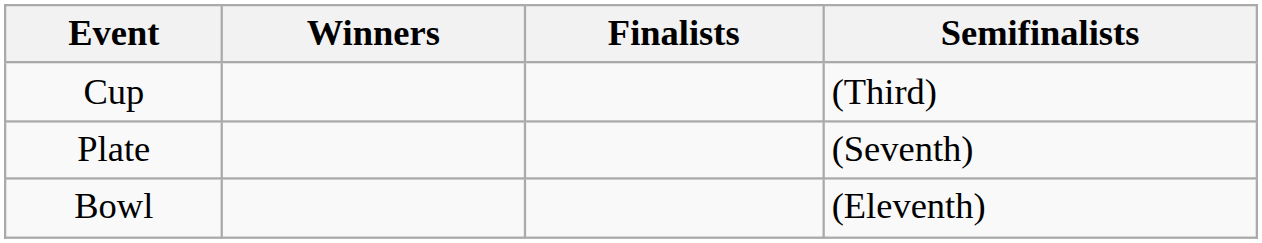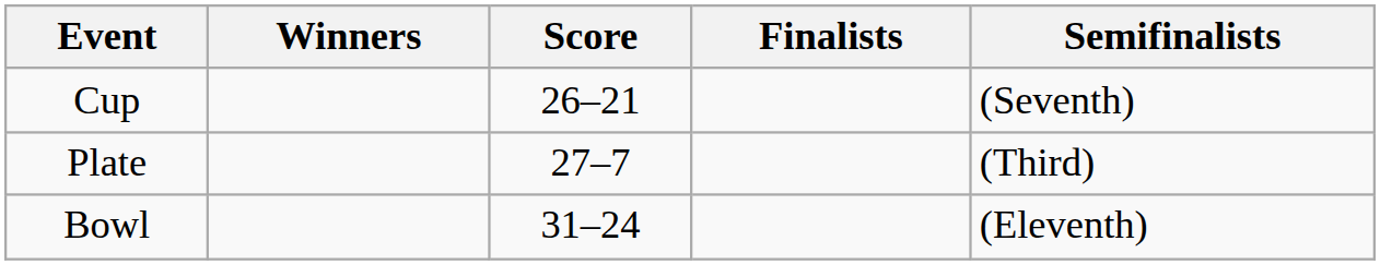 <table class="wikitable" width=550 style="text-align: center">
 <tr>
 <th>Event</th>
 <th>Winners</th>
+<th>Score</th>
 <th>Finalists</th>
 <th>Semifinalists</th>
 </tr>
 <tr>
 <td>Cup</td>
 <td align=left></td>
+<td>26–21</td>
+<td align=left></td>
+<td align=left> (Seventh)<br></td>
+</tr>
+<tr>
+<td>Plate</td>
+<td align=left></td>
+<td>27–7</td>
 <td align=left></td>
 <td align=left> (Third)<br></td>
 </tr>
 <tr>
-<td>Plate</td>
-<td align=left></td>
-<td align=left></td>
-<td align=left> (Seventh)<br></td>
-</tr>
-<tr>
 <td>Bowl</td>
 <td align=left></td>
+<td>31–24</td>
 <td align=left></td>
 <td align=left> (Eleventh)<br></td>
 </tr>
 </table>
